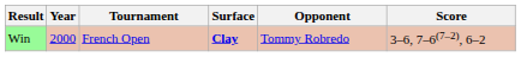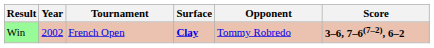 <table class="sortable wikitable" style=font-size:97%>
 <tr>
 <th>Result</th>
 <th>Year</th>
 <th width=150>Tournament</th>
 <th>Surface</th>
 <th width=150>Opponent</th>
 <th width=150>Score</th>
 </tr>
 <tr style="background:#ebc2af;">
 <td style="background:#98fb98;">Win</td>
-<td><a href='#'>2000</a></td>
+<td><a href='#'>2002</a></td>
 <td><a href='#'>French Open</a></td>
 <td><strong><a href='#'>Clay</a></strong></td>
 <td> <a href='#'>Tommy Robredo</a></td>
-<td>3–6, 7–6<sup>(7–2)</sup>, 6–2</td>
+<td><strong>3–6, 7–6<sup>(7–2)</sup>, 6–2</strong></td>
 </tr>
 </table>
